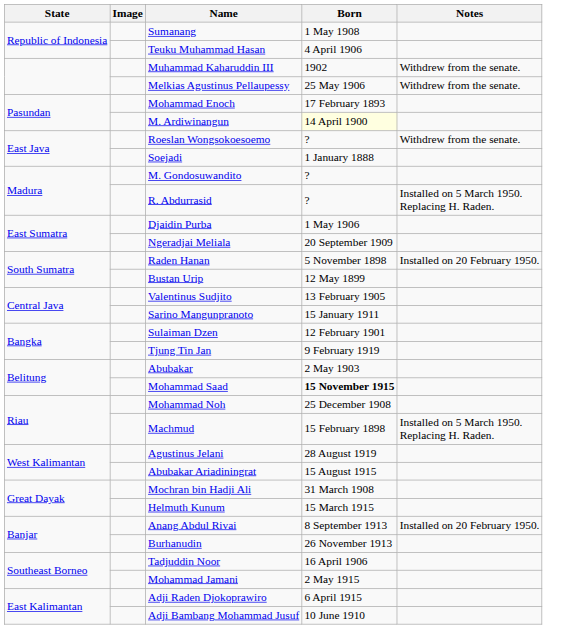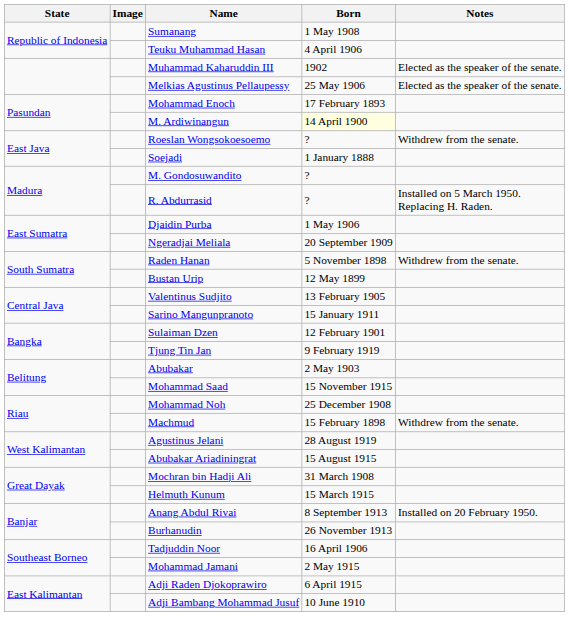 <table class="wikitable sortable">
 <tr>
 <th>State</th>
 <th>Image</th>
 <th>Name</th>
 <th>Born</th>
 <th>Notes</th>
 </tr>
 <tr>
 <td rowspan="2"> <a href='#'>Republic of Indonesia</a></td>
 <td></td>
 <td><a href='#'>Sumanang</a></td>
 <td>1 May 1908</td>
 <td></td>
 </tr>
 <tr>
 <td></td>
 <td><a href='#'>Teuku Muhammad Hasan</a></td>
 <td>4 April 1906</td>
 <td></td>
 </tr>
 <tr>
 <td rowspan="2"></td>
 <td></td>
 <td><a href='#'>Muhammad Kaharuddin III</a></td>
 <td>1902</td>
-<td>Withdrew from the senate.</td>
+<td>Elected as the speaker of the senate.</td>
 </tr>
 <tr>
 <td></td>
 <td><a href='#'>Melkias Agustinus Pellaupessy</a></td>
 <td>25 May 1906</td>
-<td>Withdrew from the senate.</td>
+<td>Elected as the speaker of the senate.</td>
 </tr>
 <tr>
 <td rowspan="2"> <a href='#'>Pasundan</a></td>
 <td></td>
 <td><a href='#'>Mohammad Enoch</a></td>
 <td>17 February 1893</td>
 <td></td>
 </tr>
 <tr>
 <td></td>
 <td><a href='#'>M. Ardiwinangun</a></td>
 <td style="background: lightyellow;">14 April 1900</td>
 <td></td>
 </tr>
 <tr>
 <td rowspan="2"> <a href='#'>East Java</a></td>
 <td></td>
 <td><a href='#'>Roeslan Wongsokoesoemo</a></td>
 <td>?</td>
 <td>Withdrew from the senate.</td>
 </tr>
 <tr>
 <td></td>
 <td><a href='#'>Soejadi</a></td>
 <td>1 January 1888</td>
 <td></td>
 </tr>
 <tr>
 <td rowspan="2"> <a href='#'>Madura</a></td>
 <td></td>
 <td><a href='#'>M. Gondosuwandito</a></td>
 <td>?</td>
 <td></td>
 </tr>
 <tr>
 <td></td>
 <td><a href='#'>R. Abdurrasid</a></td>
 <td>?</td>
 <td>Installed on 5 March 1950.<br>Replacing H. Raden.</td>
 </tr>
 <tr>
 <td rowspan="2"> <a href='#'>East Sumatra</a></td>
 <td></td>
 <td><a href='#'>Djaidin Purba</a></td>
 <td>1 May 1906</td>
 <td></td>
 </tr>
 <tr>
 <td></td>
 <td><a href='#'>Ngeradjai Meliala</a></td>
 <td>20 September 1909</td>
 <td></td>
 </tr>
 <tr>
 <td rowspan="2"> <a href='#'>South Sumatra</a></td>
 <td></td>
 <td><a href='#'>Raden Hanan</a></td>
 <td>5 November 1898</td>
-<td>Installed on 20 February 1950.</td>
+<td>Withdrew from the senate.</td>
 </tr>
 <tr>
 <td></td>
 <td><a href='#'>Bustan Urip</a></td>
 <td>12 May 1899</td>
 <td></td>
 </tr>
 <tr>
 <td rowspan="2"> <a href='#'>Central Java</a></td>
 <td></td>
 <td><a href='#'>Valentinus Sudjito</a></td>
 <td>13 February 1905</td>
 <td></td>
 </tr>
 <tr>
 <td></td>
 <td><a href='#'>Sarino Mangunpranoto</a></td>
 <td>15 January 1911</td>
 <td></td>
 </tr>
 <tr>
 <td rowspan="2"> <a href='#'>Bangka</a></td>
 <td></td>
 <td><a href='#'>Sulaiman Dzen</a></td>
 <td>12 February 1901</td>
 <td></td>
 </tr>
 <tr>
 <td></td>
 <td><a href='#'>Tjung Tin Jan</a></td>
 <td>9 February 1919</td>
 <td></td>
 </tr>
 <tr>
 <td rowspan="2"> <a href='#'>Belitung</a></td>
 <td></td>
 <td><a href='#'>Abubakar</a></td>
 <td>2 May 1903</td>
 <td></td>
 </tr>
 <tr>
 <td></td>
 <td><a href='#'>Mohammad Saad</a></td>
-<td><strong>15 November 1915</strong></td>
+<td>15 November 1915</td>
 <td></td>
 </tr>
 <tr>
 <td rowspan="2"> <a href='#'>Riau</a></td>
 <td></td>
 <td><a href='#'>Mohammad Noh</a></td>
 <td>25 December 1908</td>
 <td></td>
 </tr>
 <tr>
 <td></td>
 <td><a href='#'>Machmud</a></td>
 <td>15 February 1898</td>
-<td>Installed on 5 March 1950.<br>Replacing H. Raden.</td>
+<td>Withdrew from the senate.</td>
 </tr>
 <tr>
 <td rowspan="2"> <a href='#'>West Kalimantan</a></td>
 <td></td>
 <td><a href='#'>Agustinus Jelani</a></td>
 <td>28 August 1919</td>
 <td></td>
 </tr>
 <tr>
 <td></td>
 <td><a href='#'>Abubakar Ariadiningrat</a></td>
 <td>15 August 1915</td>
 <td></td>
 </tr>
 <tr>
 <td rowspan="2"> <a href='#'>Great Dayak</a></td>
 <td></td>
 <td><a href='#'>Mochran bin Hadji Ali</a></td>
 <td>31 March 1908</td>
 <td></td>
 </tr>
 <tr>
 <td></td>
 <td><a href='#'>Helmuth Kunum</a></td>
 <td>15 March 1915</td>
 <td></td>
 </tr>
 <tr>
 <td rowspan="2"> <a href='#'>Banjar</a></td>
 <td></td>
 <td><a href='#'>Anang Abdul Rivai</a></td>
 <td>8 September 1913</td>
 <td>Installed on 20 February 1950.</td>
 </tr>
 <tr>
 <td></td>
 <td><a href='#'>Burhanudin</a></td>
 <td>26 November 1913</td>
 <td></td>
 </tr>
 <tr>
 <td rowspan="2"> <a href='#'>Southeast Borneo</a></td>
 <td></td>
 <td><a href='#'>Tadjuddin Noor</a></td>
 <td>16 April 1906</td>
 <td></td>
 </tr>
 <tr>
 <td></td>
 <td><a href='#'>Mohammad Jamani</a></td>
 <td>2 May 1915</td>
 <td></td>
 </tr>
 <tr>
 <td rowspan="2"> <a href='#'>East Kalimantan</a></td>
 <td></td>
 <td><a href='#'>Adji Raden Djokoprawiro</a></td>
 <td>6 April 1915</td>
 <td></td>
 </tr>
 <tr>
 <td></td>
 <td><a href='#'>Adji Bambang Mohammad Jusuf</a></td>
 <td>10 June 1910</td>
 <td></td>
 </tr>
 </table>
